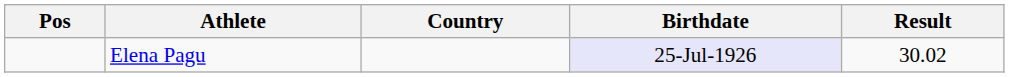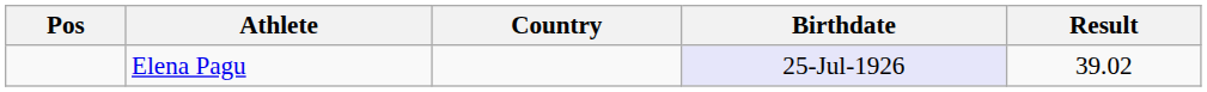 <table class="wikitable"  style="text-align:center; width:60%;">
 <tr>
 <th>Pos</th>
 <th>Athlete</th>
 <th>Country</th>
 <th>Birthdate</th>
 <th>Result</th>
 </tr>
 <tr>
 <td align=center></td>
 <td align=left><a href='#'>Elena Pagu</a></td>
 <td align=left></td>
 <td style="background: lavender;">25-Jul-1926</td>
-<td>30.02</td>
+<td>39.02</td>
 </tr>
 </table>
